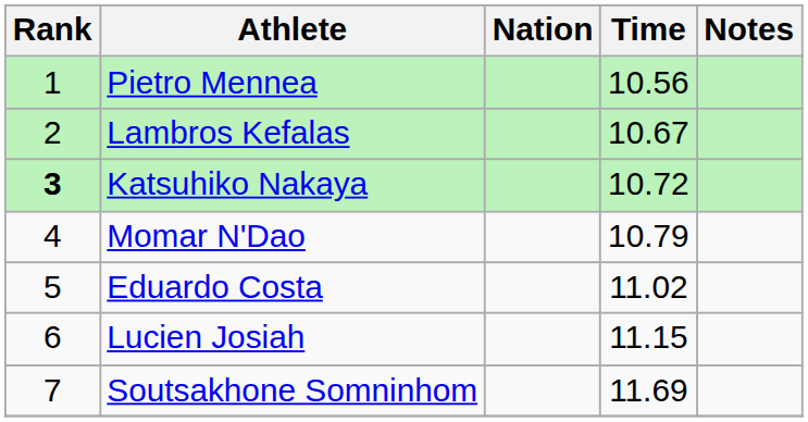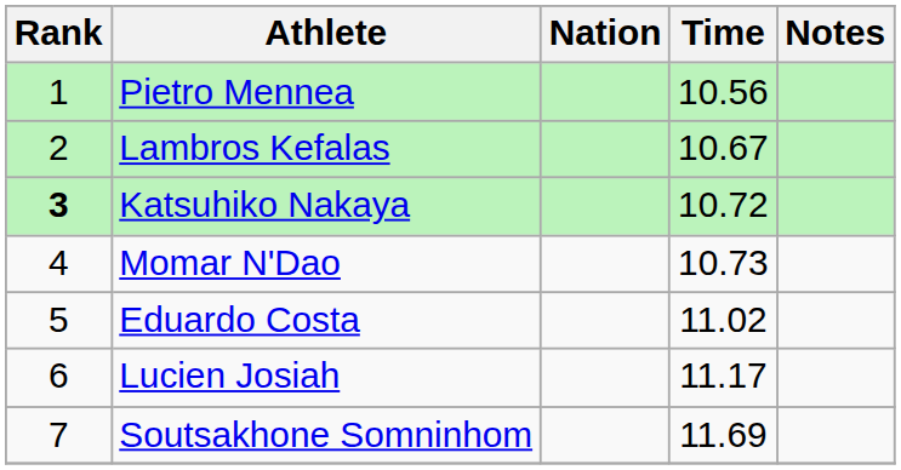 <table class="wikitable sortable" style="text-align:center">
 <tr>
 <th>Rank</th>
 <th>Athlete</th>
 <th>Nation</th>
 <th>Time</th>
 <th>Notes</th>
 </tr>
 <tr style="background:#bbf3bb;">
 <td>1</td>
 <td align=left><a href='#'>Pietro Mennea</a></td>
 <td align=left></td>
 <td>10.56</td>
 <td></td>
 </tr>
 <tr style="background:#bbf3bb;">
 <td>2</td>
 <td align=left><a href='#'>Lambros Kefalas</a></td>
 <td align=left></td>
 <td>10.67</td>
 <td></td>
 </tr>
 <tr style="background:#bbf3bb;">
 <td><strong>3</strong></td>
 <td align=left><a href='#'>Katsuhiko Nakaya</a></td>
 <td align=left></td>
 <td>10.72</td>
 <td></td>
 </tr>
 <tr>
 <td>4</td>
 <td align=left><a href='#'>Momar N'Dao</a></td>
 <td align=left></td>
-<td>10.79</td>
+<td>10.73</td>
 <td></td>
 </tr>
 <tr>
 <td>5</td>
 <td align=left><a href='#'>Eduardo Costa</a></td>
 <td align=left></td>
 <td>11.02</td>
 <td></td>
 </tr>
 <tr>
 <td>6</td>
 <td align=left><a href='#'>Lucien Josiah</a></td>
 <td align=left></td>
-<td>11.15</td>
+<td>11.17</td>
 <td></td>
 </tr>
 <tr>
 <td>7</td>
 <td align=left><a href='#'>Soutsakhone Somninhom</a></td>
 <td align=left></td>
 <td>11.69</td>
 <td></td>
 </tr>
 <tr>
 </tr>
 </table>
